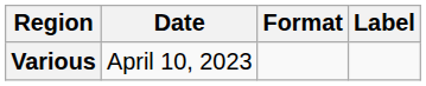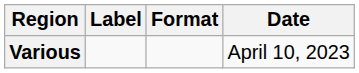 <table class="wikitable plainrowheaders">
 <tr>
 <th scope="col">Region</th>
+<th scope="col">Label</th>
+<th scope="col">Format</th>
 <th scope="col">Date</th>
-<th scope="col">Format</th>
-<th scope="col">Label</th>
 </tr>
 <tr>
 <th scope="row">Various</th>
-<td>April 10, 2023</td>
 <td></td>
 <td></td>
+<td>April 10, 2023</td>
 </tr>
 </table>
